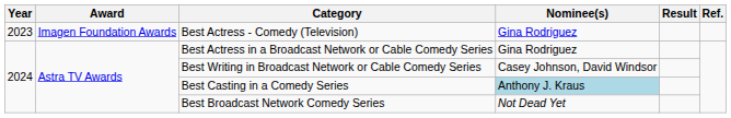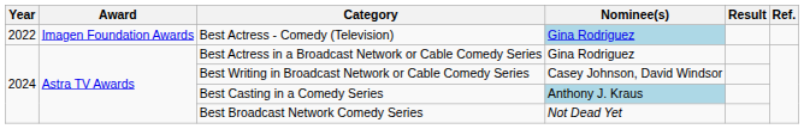 <table class="wikitable">
 <tr>
 <th>Year</th>
 <th>Award</th>
 <th>Category</th>
 <th>Nominee(s)</th>
 <th>Result</th>
 <th>Ref.</th>
 </tr>
 <tr>
-<td>2023</td>
+<td>2022</td>
 <td><a href='#'>Imagen Foundation Awards</a></td>
 <td>Best Actress - Comedy (Television)</td>
-<td><a href='#'>Gina Rodriguez</a></td>
+<td style="background: lightblue;"><a href='#'>Gina Rodriguez</a></td>
 <td></td>
 <td style="text-align:center;"></td>
 </tr>
 <tr>
 <td rowspan="4">2024</td>
 <td rowspan="4"><a href='#'>Astra TV Awards</a></td>
 <td>Best Actress in a Broadcast Network or Cable Comedy Series</td>
 <td>Gina Rodriguez</td>
 <td></td>
 <td rowspan="4" style="text-align:center;"></td>
 </tr>
 <tr>
 <td>Best Writing in Broadcast Network or Cable Comedy Series</td>
 <td>Casey Johnson, David Windsor</td>
 <td></td>
 </tr>
 <tr>
 <td>Best Casting in a Comedy Series</td>
 <td style="background: lightblue;">Anthony J. Kraus</td>
 <td></td>
 </tr>
 <tr>
 <td>Best Broadcast Network Comedy Series</td>
 <td><em>Not Dead Yet</em></td>
 <td></td>
 </tr>
 </table>
